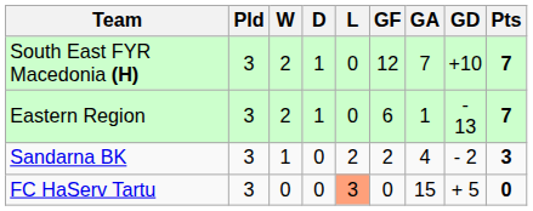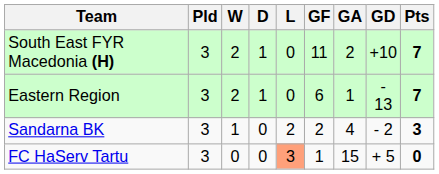 <table class="wikitable" style="text-align:center;">
 <tr>
 <th width=175>Team</th>
 <th width=20 abbr="Played">Pld</th>
 <th width=20 abbr="Won">W</th>
 <th width=20 abbr="Drawn">D</th>
 <th width=20 abbr="Lost">L</th>
 <th width=20 abbr="Goals for">GF</th>
 <th width=20 abbr="Goals against">GA</th>
 <th width=20 abbr="Goal difference">GD</th>
 <th width=20 abbr="Points">Pts</th>
 </tr>
 <tr bgcolor="#ccffcc">
 <td align=left> South East FYR Macedonia <strong>(H)</strong></td>
 <td>3</td>
 <td>2</td>
 <td>1</td>
 <td>0</td>
-<td>12</td>
-<td>7</td>
+<td>11</td>
+<td>2</td>
 <td>+10</td>
 <td><strong>7</strong></td>
 </tr>
 <tr bgcolor="#ccffcc">
 <td align=left> Eastern Region</td>
 <td>3</td>
 <td>2</td>
 <td>1</td>
 <td>0</td>
 <td>6</td>
 <td>1</td>
 <td>- 13</td>
 <td><strong>7</strong></td>
 </tr>
 <tr>
 <td align=left> <a href='#'>Sandarna BK</a></td>
 <td>3</td>
 <td>1</td>
 <td>0</td>
 <td>2</td>
 <td>2</td>
 <td>4</td>
 <td>- 2</td>
 <td><strong>3</strong></td>
 </tr>
 <tr>
 <td align=left> <a href='#'>FC HaServ Tartu</a></td>
 <td>3</td>
 <td>0</td>
 <td>0</td>
 <td style="background: lightsalmon;">3</td>
-<td>0</td>
+<td>1</td>
 <td>15</td>
 <td>+ 5</td>
 <td><strong>0</strong></td>
 </tr>
 </table>
